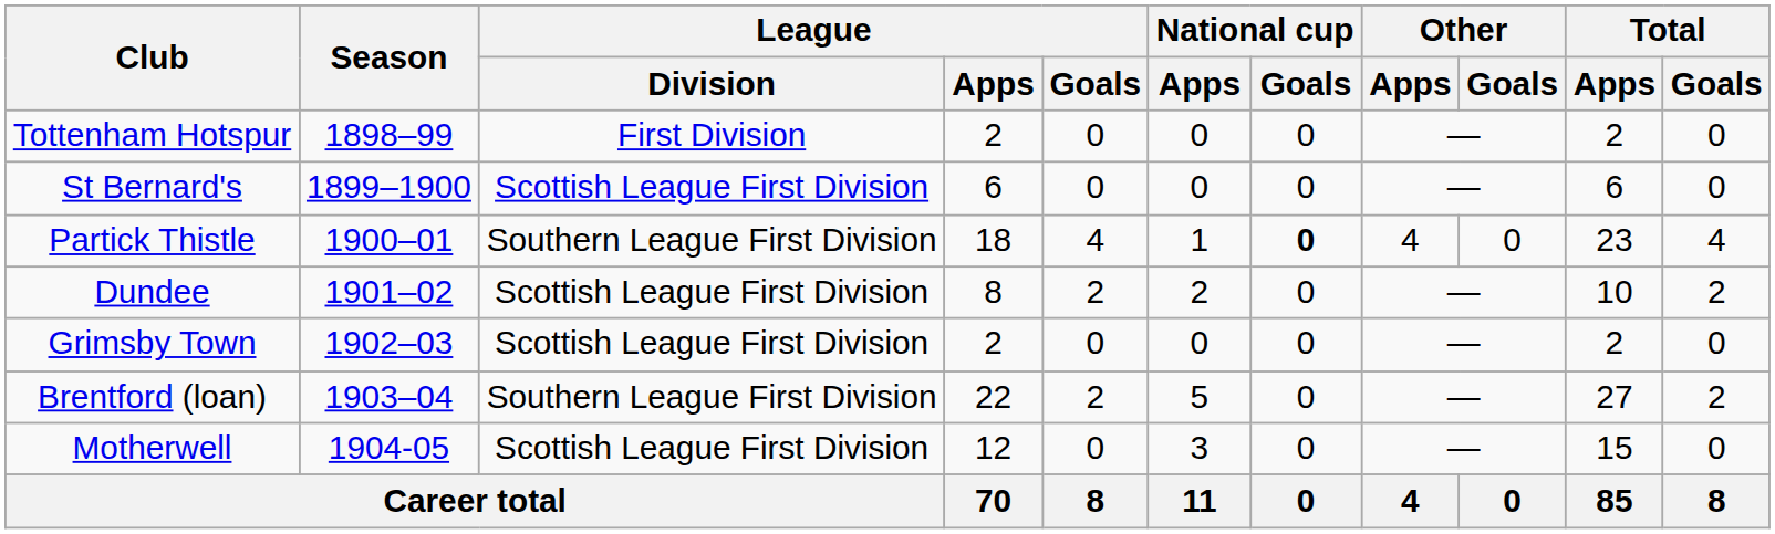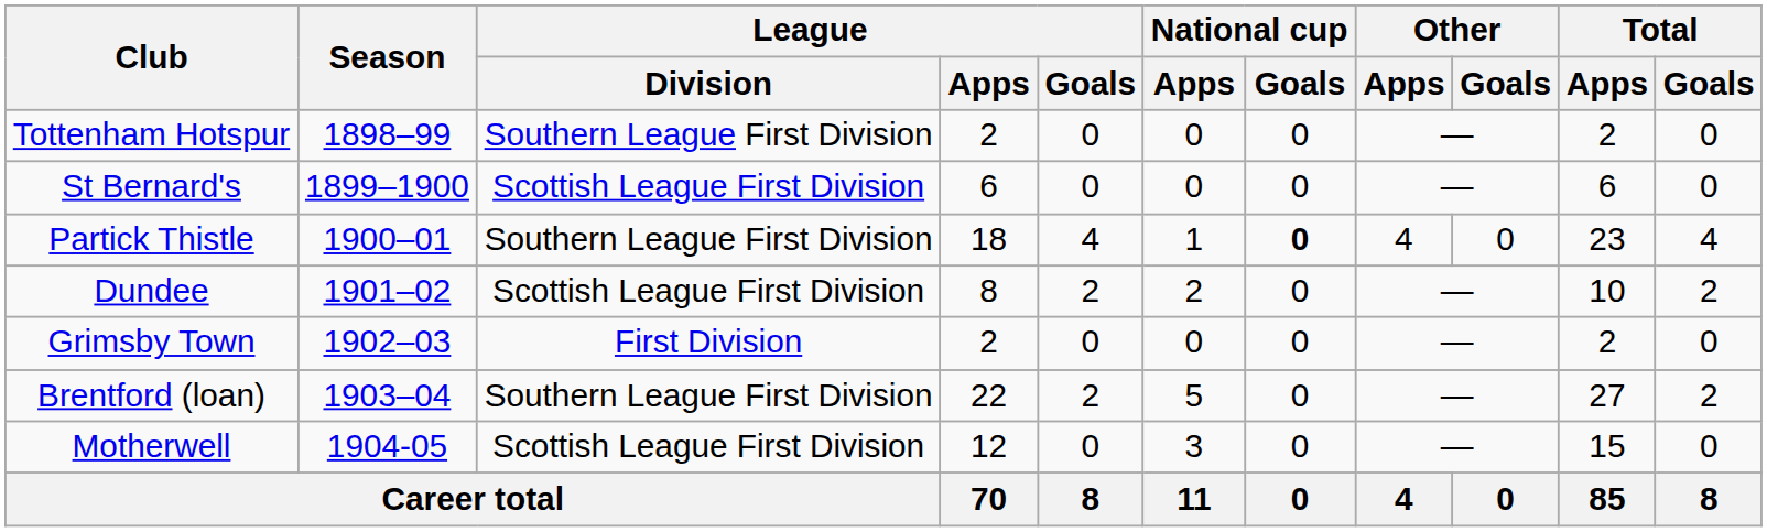 <table class="wikitable" style="text-align: center;">
 <tr>
 <th rowspan="2">Club</th>
 <th rowspan="2">Season</th>
 <th colspan="3">League</th>
 <th colspan="2">National cup</th>
 <th colspan="2">Other</th>
 <th colspan="2">Total</th>
 </tr>
 <tr>
 <th>Division</th>
 <th>Apps</th>
 <th>Goals</th>
 <th>Apps</th>
 <th>Goals</th>
 <th>Apps</th>
 <th>Goals</th>
 <th>Apps</th>
 <th>Goals</th>
 </tr>
 <tr>
 <td><a href='#'>Tottenham Hotspur</a></td>
 <td><a href='#'>1898–99</a></td>
-<td><a href='#'>First Division</a></td>
+<td><a href='#'>Southern League</a> First Division</td>
 <td>2</td>
 <td>0</td>
 <td>0</td>
 <td>0</td>
 <td colspan="2">—</td>
 <td>2</td>
 <td>0</td>
 </tr>
 <tr>
 <td><a href='#'>St Bernard's</a></td>
 <td><a href='#'>1899–1900</a></td>
 <td><a href='#'>Scottish League First Division</a></td>
 <td>6</td>
 <td>0</td>
 <td>0</td>
 <td>0</td>
 <td colspan="2">—</td>
 <td>6</td>
 <td>0</td>
 </tr>
 <tr>
 <td><a href='#'>Partick Thistle</a></td>
 <td><a href='#'>1900–01</a></td>
 <td>Southern League First Division</td>
 <td>18</td>
 <td>4</td>
 <td>1</td>
 <td><strong>0</strong></td>
 <td>4</td>
 <td>0</td>
 <td>23</td>
 <td>4</td>
 </tr>
 <tr>
 <td><a href='#'>Dundee</a></td>
 <td><a href='#'>1901–02</a></td>
 <td>Scottish League First Division</td>
 <td>8</td>
 <td>2</td>
 <td>2</td>
 <td>0</td>
 <td colspan="2">—</td>
 <td>10</td>
 <td>2</td>
 </tr>
 <tr>
 <td><a href='#'>Grimsby Town</a></td>
 <td><a href='#'>1902–03</a></td>
-<td>Scottish League First Division</td>
+<td><a href='#'>First Division</a></td>
 <td>2</td>
 <td>0</td>
 <td>0</td>
 <td>0</td>
 <td colspan="2">—</td>
 <td>2</td>
 <td>0</td>
 </tr>
 <tr>
 <td><a href='#'>Brentford</a> (loan)</td>
 <td><a href='#'>1903–04</a></td>
 <td>Southern League First Division</td>
 <td>22</td>
 <td>2</td>
 <td>5</td>
 <td>0</td>
 <td colspan="2">—</td>
 <td>27</td>
 <td>2</td>
 </tr>
 <tr>
 <td><a href='#'>Motherwell</a></td>
 <td><a href='#'>1904-05</a></td>
 <td>Scottish League First Division</td>
 <td>12</td>
 <td>0</td>
 <td>3</td>
 <td>0</td>
 <td colspan="2">—</td>
 <td>15</td>
 <td>0</td>
 </tr>
 <tr>
 <th colspan="3">Career total</th>
 <th>70</th>
 <th>8</th>
 <th>11</th>
 <th>0</th>
 <th>4</th>
 <th>0</th>
 <th>85</th>
 <th>8</th>
 </tr>
 </table>
